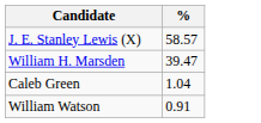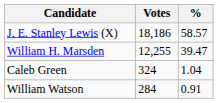 <table class="wikitable">
 <tr>
 <th style="width: 170px">Candidate</th>
+<th style="width: 50px">Votes</th>
 <th style="width: 40px">%</th>
 </tr>
 <tr>
 <td><a href='#'>J. E. Stanley Lewis</a> (X)</td>
+<td>18,186</td>
 <td>58.57</td>
 </tr>
 <tr>
 <td><a href='#'>William H. Marsden</a></td>
+<td>12,255</td>
 <td>39.47</td>
 </tr>
 <tr>
 <td>Caleb Green</td>
+<td>324</td>
 <td>1.04</td>
 </tr>
 <tr>
 <td>William Watson</td>
+<td>284</td>
 <td>0.91</td>
 </tr>
 </table>
